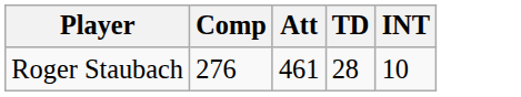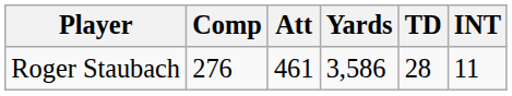 <table class="wikitable">
 <tr>
 <th>Player</th>
 <th>Comp</th>
 <th>Att</th>
+<th>Yards</th>
 <th>TD</th>
 <th>INT</th>
 </tr>
 <tr>
 <td>Roger Staubach</td>
 <td>276</td>
 <td>461</td>
+<td>3,586</td>
 <td>28</td>
-<td>10</td>
+<td>11</td>
 </tr>
 </table>
